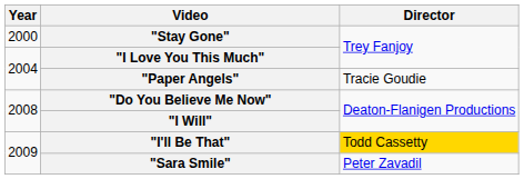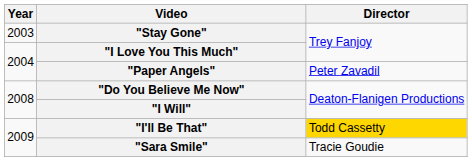 <table class="wikitable plainrowheaders">
 <tr>
 <th>Year</th>
 <th style="width:22em;">Video</th>
 <th>Director</th>
 </tr>
 <tr>
-<td>2000</td>
+<td>2003</td>
 <th scope="row">"Stay Gone"</th>
 <td rowspan="2"><a href='#'>Trey Fanjoy</a></td>
 </tr>
 <tr>
 <td rowspan="2">2004</td>
 <th scope="row">"I Love You This Much"</th>
 </tr>
 <tr>
 <th scope="row">"Paper Angels"</th>
-<td>Tracie Goudie</td>
+<td><a href='#'>Peter Zavadil</a></td>
 </tr>
 <tr>
 <td rowspan="2">2008</td>
 <th scope="row">"Do You Believe Me Now"</th>
 <td rowspan="2"><a href='#'>Deaton-Flanigen Productions</a></td>
 </tr>
 <tr>
 <th scope="row">"I Will"</th>
 </tr>
 <tr>
 <td rowspan="2">2009</td>
 <th scope="row">"I'll Be That"</th>
 <td style="background: gold;">Todd Cassetty</td>
 </tr>
 <tr>
 <th scope="row">"Sara Smile"</th>
-<td><a href='#'>Peter Zavadil</a></td>
+<td>Tracie Goudie</td>
 </tr>
 </table>
